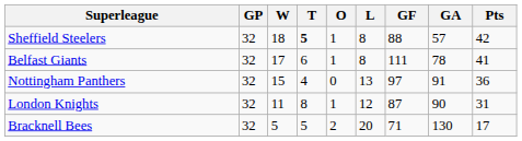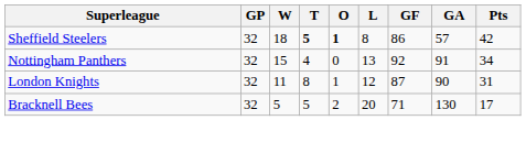 <table class="wikitable">
 <tr>
 <th width="40%">Superleague</th>
 <th width="5%">GP</th>
 <th width="5%">W</th>
 <th width="5%">T</th>
 <th width="5%">O</th>
 <th width="5%">L</th>
 <th width="7.5%">GF</th>
 <th width="7.5%">GA</th>
 <th width="7.5%">Pts</th>
 </tr>
 <tr>
 <td><a href='#'>Sheffield Steelers</a></td>
 <td>32</td>
 <td>18</td>
 <td><strong>5</strong></td>
-<td>1</td>
+<td><strong>1</strong></td>
 <td>8</td>
-<td>88</td>
+<td>86</td>
 <td>57</td>
 <td>42</td>
-</tr>
-<tr>
-<td><a href='#'>Belfast Giants</a></td>
-<td>32</td>
-<td>17</td>
-<td>6</td>
-<td>1</td>
-<td>8</td>
-<td>111</td>
-<td>78</td>
-<td>41</td>
 </tr>
 <tr>
 <td><a href='#'>Nottingham Panthers</a></td>
 <td>32</td>
 <td>15</td>
 <td>4</td>
 <td>0</td>
 <td>13</td>
-<td>97</td>
+<td>92</td>
 <td>91</td>
-<td>36</td>
+<td>34</td>
 </tr>
 <tr>
 <td><a href='#'>London Knights</a></td>
 <td>32</td>
 <td>11</td>
 <td>8</td>
 <td>1</td>
 <td>12</td>
 <td>87</td>
 <td>90</td>
 <td>31</td>
 </tr>
 <tr>
 <td><a href='#'>Bracknell Bees</a></td>
 <td>32</td>
 <td>5</td>
 <td>5</td>
 <td>2</td>
 <td>20</td>
 <td>71</td>
 <td>130</td>
 <td>17</td>
 </tr>
 </table>
